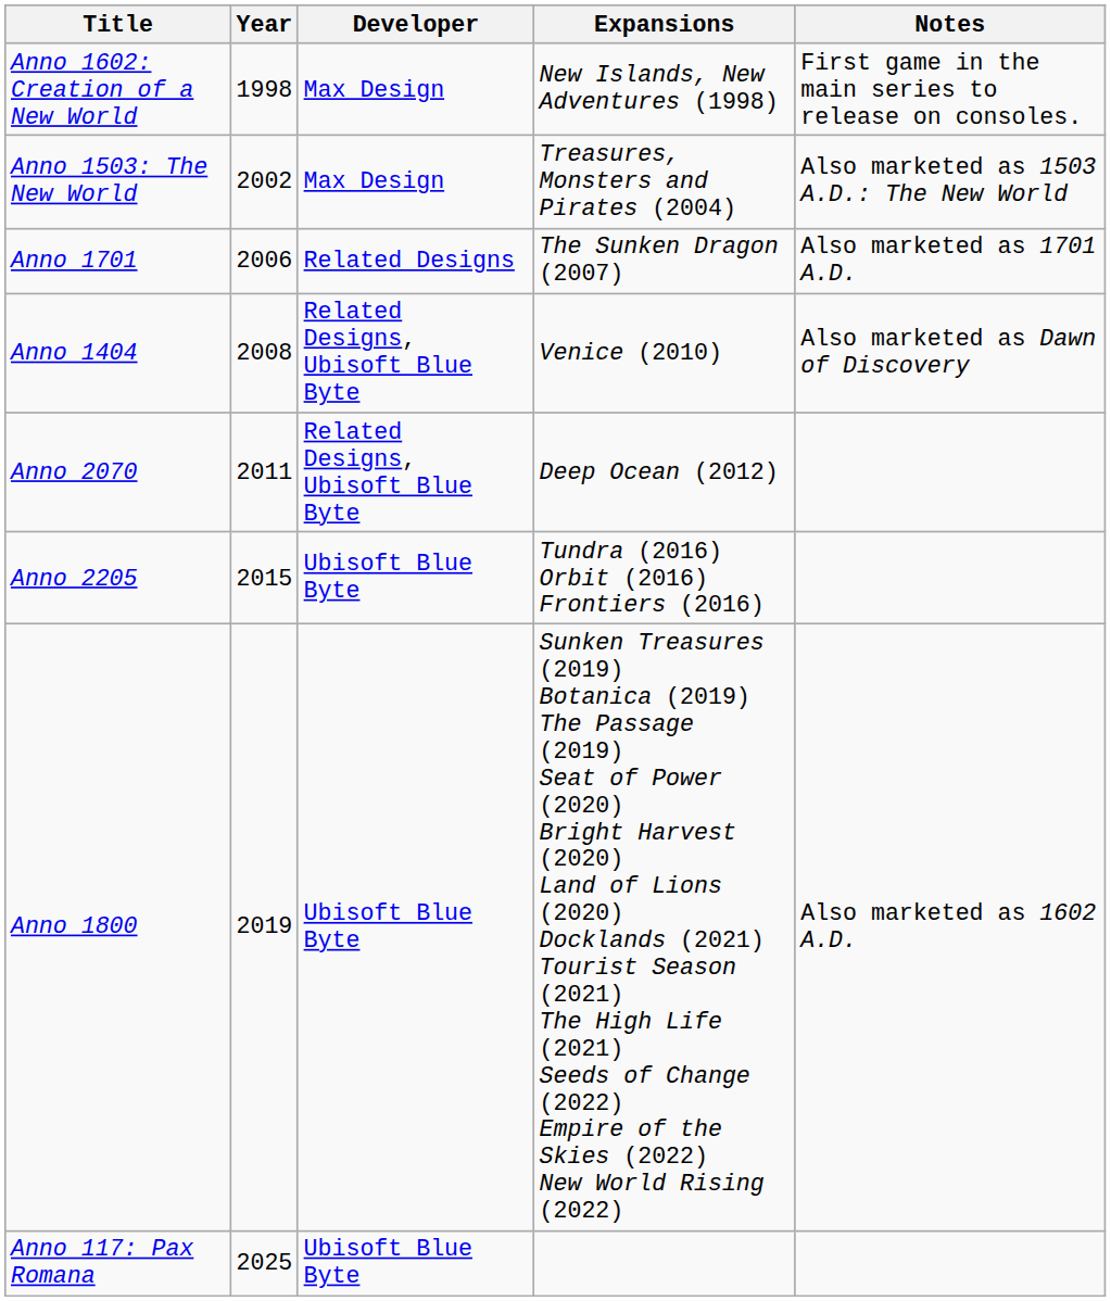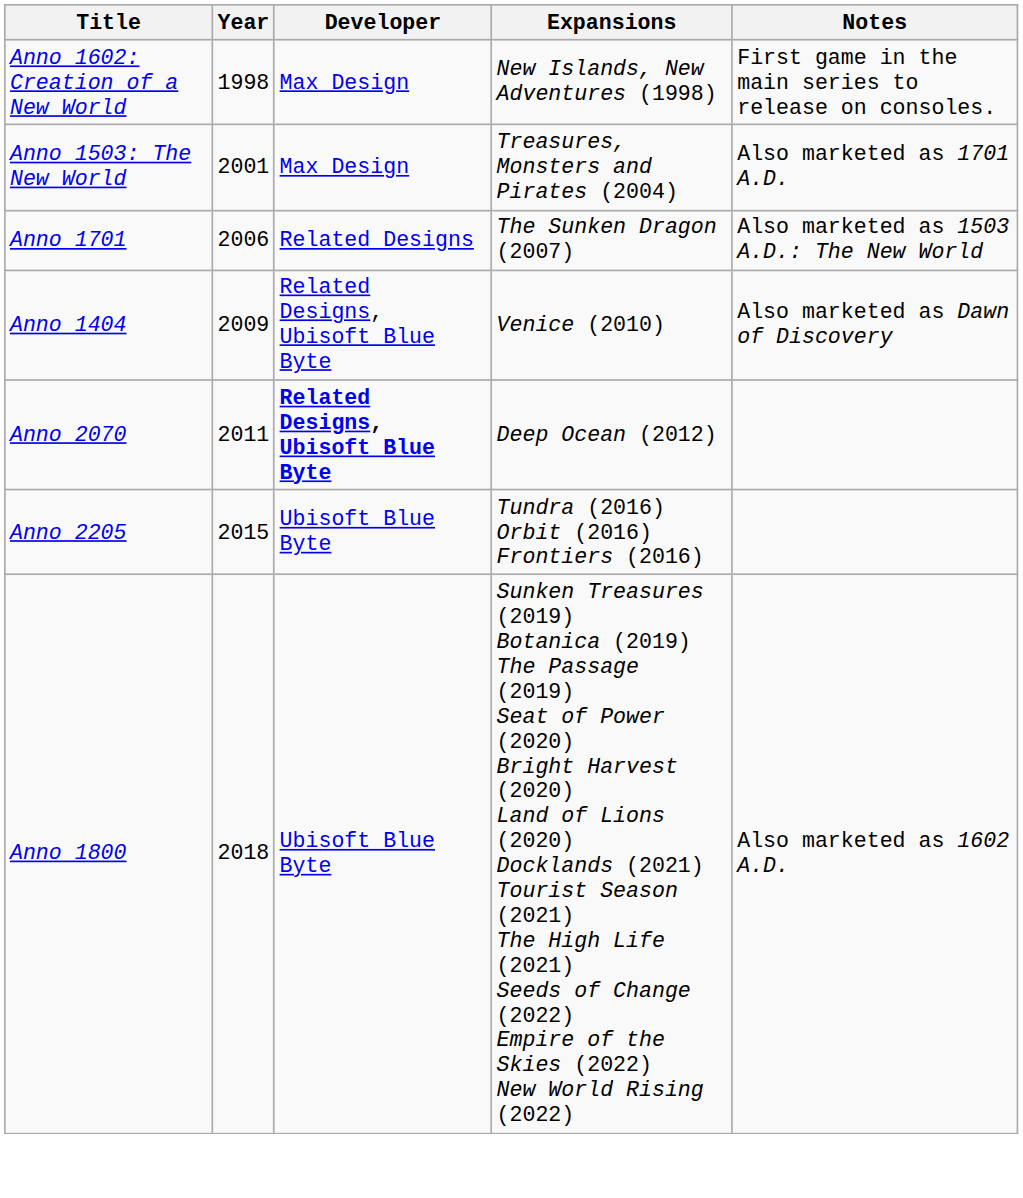 <table class="wikitable sortable">
 <tr>
 <th scope="col">Title</th>
 <th scope="col">Year</th>
 <th scope="col">Developer</th>
 <th scope="col">Expansions</th>
 <th scope="col" class="unsortable">Notes</th>
 </tr>
 <tr>
 <td><em><a href='#'>Anno 1602: Creation of a New World</a></em></td>
 <td>1998</td>
 <td><a href='#'>Max Design</a></td>
 <td><em>New Islands, New Adventures</em> (1998)</td>
 <td>First game in the main series to release on consoles.</td>
 </tr>
 <tr>
 <td><em><a href='#'>Anno 1503: The New World</a></em></td>
-<td>2002</td>
+<td>2001</td>
 <td><a href='#'>Max Design</a></td>
 <td><em>Treasures, Monsters and Pirates</em> (2004)</td>
-<td>Also marketed as <em>1503 A.D.: The New World</em></td>
+<td>Also marketed as <em>1701 A.D.</em></td>
 </tr>
 <tr>
 <td><em><a href='#'>Anno 1701</a></em></td>
 <td>2006</td>
 <td><a href='#'>Related Designs</a></td>
 <td><em>The Sunken Dragon</em> (2007)</td>
-<td>Also marketed as <em>1701 A.D.</em></td>
+<td>Also marketed as <em>1503 A.D.: The New World</em></td>
 </tr>
 <tr>
 <td><em><a href='#'>Anno 1404</a></em></td>
-<td>2008</td>
+<td>2009</td>
 <td><a href='#'>Related Designs</a>, <a href='#'>Ubisoft Blue Byte</a></td>
 <td><em>Venice</em> (2010)</td>
 <td>Also marketed as <em>Dawn of Discovery</em></td>
 </tr>
 <tr>
 <td><em><a href='#'>Anno 2070</a></em></td>
 <td>2011</td>
-<td><a href='#'>Related Designs</a>, <a href='#'>Ubisoft Blue Byte</a></td>
+<td><strong><a href='#'>Related Designs</a>, <a href='#'>Ubisoft Blue Byte</a></strong></td>
 <td><em>Deep Ocean</em> (2012)</td>
 <td></td>
 </tr>
 <tr>
 <td><em><a href='#'>Anno 2205</a></em></td>
 <td>2015</td>
 <td><a href='#'>Ubisoft Blue Byte</a></td>
 <td><em>Tundra</em>  (2016) <br> <em>Orbit</em> (2016) <br> <em>Frontiers</em> (2016)</td>
 <td></td>
 </tr>
 <tr>
 <td><em><a href='#'>Anno 1800</a></em></td>
-<td>2019</td>
+<td>2018</td>
 <td><a href='#'>Ubisoft Blue Byte</a></td>
 <td><em>Sunken Treasures</em> (2019)<br><em>Botanica</em> (2019) <br><em>The Passage</em> (2019) <br><em>Seat of Power</em> (2020) <br><em>Bright Harvest</em> (2020)<br><em>Land of Lions</em> (2020)<br><em>Docklands</em> (2021)<br><em>Tourist Season</em> (2021)<br><em>The High Life</em> (2021)<br><em>Seeds of Change</em> (2022)<br><em>Empire of the Skies</em> (2022)<br><em>New World Rising</em> (2022)</td>
 <td>Also marketed as <em>1602 A.D.</em></td>
 </tr>
-<tr>
-<td><em><a href='#'>Anno 117: Pax Romana</a></em></td>
-<td>2025</td>
-<td><a href='#'>Ubisoft Blue Byte</a></td>
-<td></td>
-<td></td>
-</tr>
 </table>
